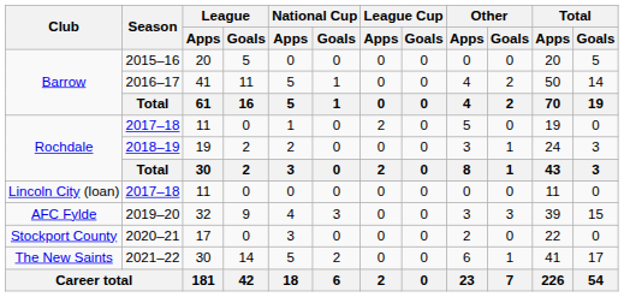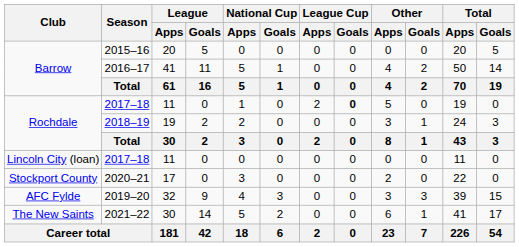 <table class="wikitable" style="text-align: center;">
 <tr>
 <th rowspan="2">Club</th>
 <th rowspan="2">Season</th>
 <th colspan="2">League</th>
 <th colspan="2">National Cup</th>
 <th colspan="2">League Cup</th>
 <th colspan="2">Other</th>
 <th colspan="2">Total</th>
 </tr>
 <tr>
 <th>Apps</th>
 <th>Goals</th>
 <th>Apps</th>
 <th>Goals</th>
 <th>Apps</th>
 <th>Goals</th>
 <th>Apps</th>
 <th>Goals</th>
 <th>Apps</th>
 <th>Goals</th>
 </tr>
 <tr>
 <td rowspan="3"><a href='#'>Barrow</a></td>
 <td>2015–16</td>
 <td>20</td>
 <td>5</td>
 <td>0</td>
 <td>0</td>
 <td>0</td>
 <td>0</td>
 <td>0</td>
 <td>0</td>
 <td>20</td>
 <td>5</td>
 </tr>
 <tr>
 <td>2016–17</td>
 <td>41</td>
 <td>11</td>
 <td>5</td>
 <td>1</td>
 <td>0</td>
 <td>0</td>
 <td>4</td>
 <td>2</td>
 <td>50</td>
 <td>14</td>
 </tr>
 <tr>
 <th>Total</th>
 <th>61</th>
 <th>16</th>
 <th>5</th>
 <th>1</th>
 <th>0</th>
 <th>0</th>
 <th>4</th>
 <th>2</th>
 <th>70</th>
 <th>19</th>
 </tr>
 <tr>
 <td rowspan=3><a href='#'>Rochdale</a></td>
 <td><a href='#'>2017–18</a></td>
 <td>11</td>
 <td>0</td>
 <td>1</td>
 <td>0</td>
 <td>2</td>
-<td>0</td>
+<td><strong>0</strong></td>
 <td>5</td>
 <td>0</td>
 <td>19</td>
 <td>0</td>
 </tr>
 <tr>
 <td><a href='#'>2018–19</a></td>
 <td>19</td>
 <td>2</td>
 <td>2</td>
 <td>0</td>
 <td>0</td>
 <td>0</td>
 <td>3</td>
 <td>1</td>
 <td>24</td>
 <td>3</td>
 </tr>
 <tr>
 <th>Total</th>
 <th>30</th>
 <th>2</th>
 <th>3</th>
 <th>0</th>
 <th>2</th>
 <th>0</th>
 <th>8</th>
 <th>1</th>
 <th>43</th>
 <th>3</th>
 </tr>
 <tr>
 <td><a href='#'>Lincoln City</a> (loan)</td>
 <td><a href='#'>2017–18</a></td>
 <td>11</td>
 <td>0</td>
 <td>0</td>
 <td>0</td>
 <td>0</td>
 <td>0</td>
 <td>0</td>
 <td>0</td>
 <td>11</td>
 <td>0</td>
 </tr>
 <tr>
+<td><a href='#'>Stockport County</a></td>
+<td>2020–21</td>
+<td>17</td>
+<td>0</td>
+<td>3</td>
+<td>0</td>
+<td>0</td>
+<td>0</td>
+<td>2</td>
+<td>0</td>
+<td>22</td>
+<td>0</td>
+</tr>
+<tr>
 <td><a href='#'>AFC Fylde</a></td>
 <td>2019–20</td>
 <td>32</td>
 <td>9</td>
 <td>4</td>
 <td>3</td>
 <td>0</td>
 <td>0</td>
 <td>3</td>
 <td>3</td>
 <td>39</td>
 <td>15</td>
-</tr>
-<tr>
-<td><a href='#'>Stockport County</a></td>
-<td>2020–21</td>
-<td>17</td>
-<td>0</td>
-<td>3</td>
-<td>0</td>
-<td>0</td>
-<td>0</td>
-<td>2</td>
-<td>0</td>
-<td>22</td>
-<td>0</td>
 </tr>
 <tr>
 <td><a href='#'>The New Saints</a></td>
 <td>2021–22</td>
 <td>30</td>
 <td>14</td>
 <td>5</td>
 <td>2</td>
 <td>0</td>
 <td>0</td>
 <td>6</td>
 <td>1</td>
 <td>41</td>
 <td>17</td>
 </tr>
 <tr>
 <th colspan="2">Career total</th>
 <th>181</th>
 <th>42</th>
 <th>18</th>
 <th>6</th>
 <th>2</th>
 <th>0</th>
 <th>23</th>
 <th>7</th>
 <th>226</th>
 <th>54</th>
 </tr>
 </table>
